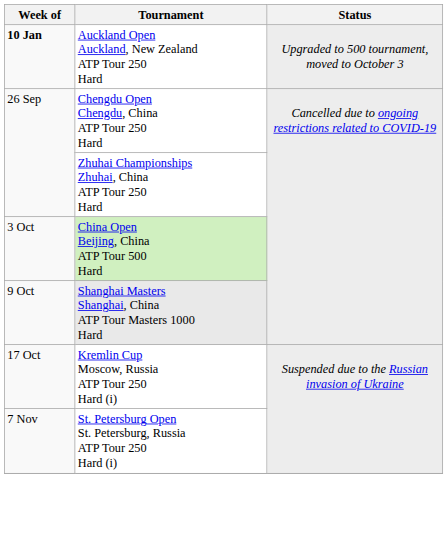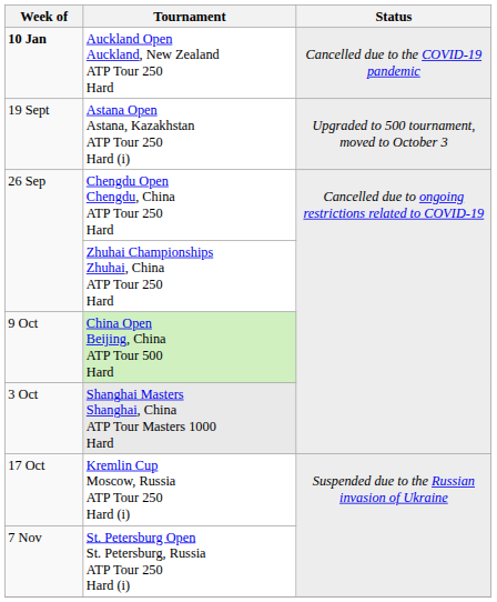 <table class=wikitable style=font-size:95%>
 <tr>
 <th width=80>Week of</th>
 <th width=230>Tournament</th>
 <th width=210>Status</th>
 </tr>
 <tr valign=top>
 <td><strong>10 Jan</strong></td>
 <td style="background:#fff;"><a href='#'>Auckland Open</a><br><a href='#'>Auckland</a>, New Zealand<br>ATP Tour 250<br>Hard</td>
+<td style="text-align:center; background:#ededed;"><br><em>Cancelled due to the <a href='#'>COVID-19 pandemic</a></em></td>
+</tr>
+<tr valign="top">
+<td>19 Sept</td>
+<td style="background:#fff;"><a href='#'>Astana Open</a><br>Astana, Kazakhstan<br>ATP Tour 250<br>Hard (i)</td>
 <td style="text-align:center; background:#ededed;"><br><em>Upgraded to 500 tournament, moved to October 3</em></td>
 </tr>
 <tr valign=top>
 <td rowspan=2>26 Sep</td>
 <td style="background:#fff;"><a href='#'>Chengdu Open</a><br><a href='#'>Chengdu</a>, China<br>ATP Tour 250<br>Hard</td>
 <td rowspan="4" align="center" bgcolor="ededed"><br><em>Cancelled due to <a href='#'>ongoing restrictions related to COVID-19</a></em></td>
 </tr>
 <tr valign=top>
 <td style="background:#fff;"><a href='#'>Zhuhai Championships</a><br><a href='#'>Zhuhai</a>, China<br>ATP Tour 250<br>Hard</td>
 </tr>
 <tr valign=top>
-<td>3 Oct</td>
+<td>9 Oct</td>
 <td style="background:#d0f0c0;"><a href='#'>China Open</a><br><a href='#'>Beijing</a>, China<br>ATP Tour 500<br>Hard</td>
 </tr>
 <tr valign=top>
-<td>9 Oct</td>
+<td>3 Oct</td>
 <td style="background:#e9e9e9;"><a href='#'>Shanghai Masters</a><br><a href='#'>Shanghai</a>, China<br>ATP Tour Masters 1000<br>Hard</td>
 </tr>
 <tr valign=top>
 <td>17 Oct</td>
 <td style="background:#fff;"><a href='#'>Kremlin Cup</a><br>Moscow, Russia<br>ATP Tour 250<br>Hard (i)</td>
 <td rowspan="2" align="center" bgcolor="ededed"><br><em>Suspended due to the <a href='#'>Russian invasion of Ukraine</a></em></td>
 </tr>
 <tr valign=top>
 <td>7 Nov</td>
 <td style="background:#fff;"><a href='#'>St. Petersburg Open</a><br>St. Petersburg, Russia<br>ATP Tour 250<br>Hard (i)</td>
 </tr>
 <tr>
 </tr>
 </table>
